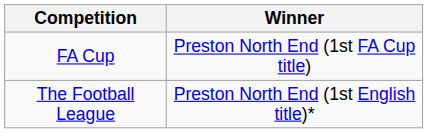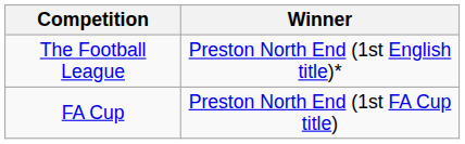 <table class="wikitable" style="text-align:center">
 <tr>
 <th width=140>Competition</th>
 <th width=225>Winner</th>
 </tr>
 <tr>
+<td><a href='#'>The Football League</a></td>
+<td><a href='#'>Preston North End</a> (1st <a href='#'>English title</a>)*</td>
+</tr>
+<tr>
 <td><a href='#'>FA Cup</a></td>
 <td><a href='#'>Preston North End</a> (1st <a href='#'>FA Cup title</a>)</td>
 </tr>
-<tr>
-<td><a href='#'>The Football League</a></td>
-<td><a href='#'>Preston North End</a> (1st <a href='#'>English title</a>)*</td>
-</tr>
 </table>
